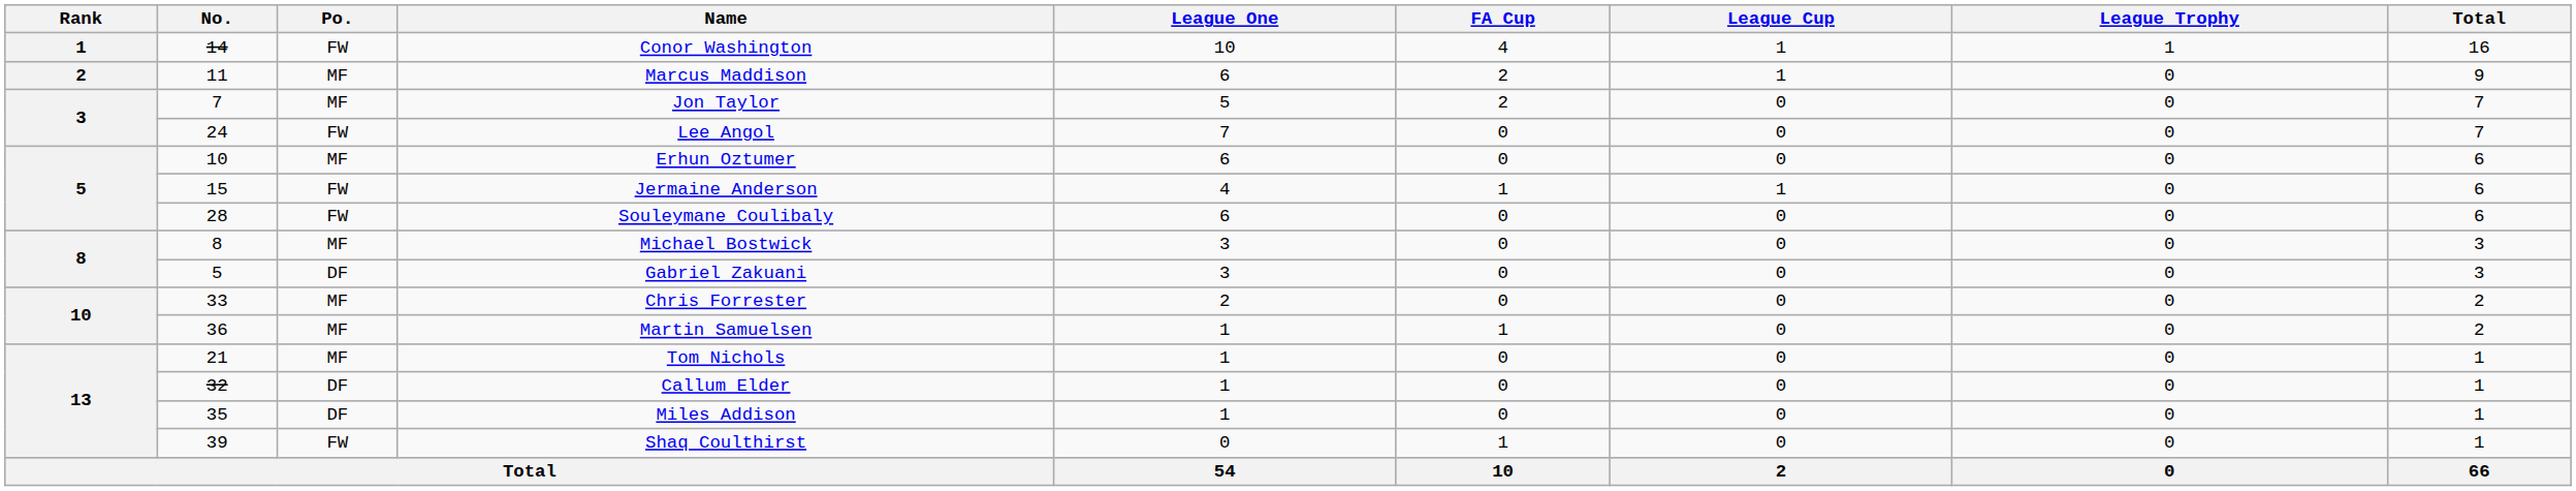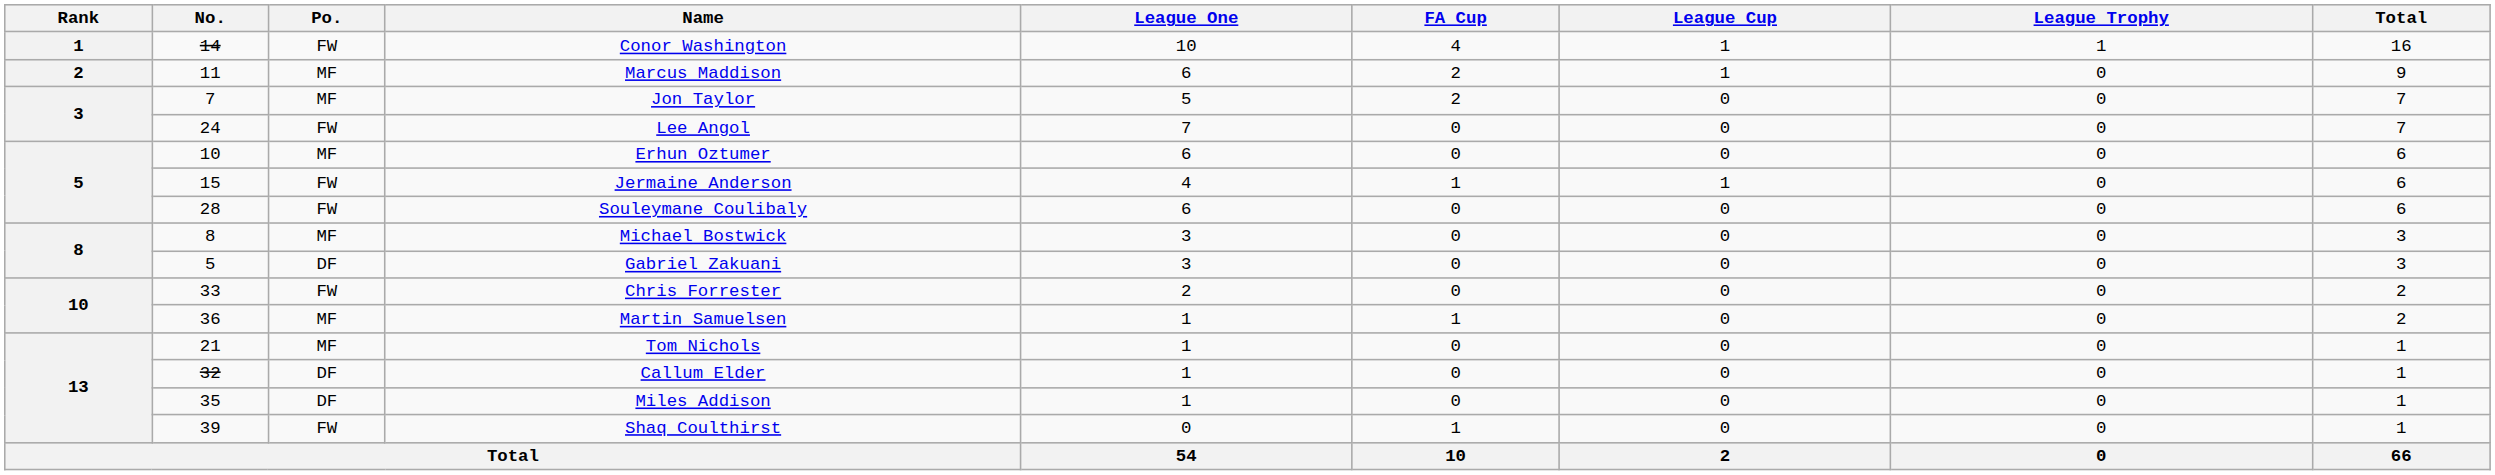 <table class="wikitable" style="text-align:center; font-size:85%; width:100%;">
 <tr>
 <th>Rank</th>
 <th>No.</th>
 <th>Po.</th>
 <th>Name</th>
 <th><a href='#'>League One</a></th>
 <th><a href='#'>FA Cup</a></th>
 <th><a href='#'>League Cup</a></th>
 <th><a href='#'>League Trophy</a></th>
 <th>Total</th>
 </tr>
 <tr>
 <th rowspan=1>1</th>
 <td><s>14</s></td>
 <td>FW</td>
 <td> <a href='#'>Conor Washington</a></td>
 <td>10</td>
 <td>4</td>
 <td>1</td>
 <td>1</td>
 <td>16</td>
 </tr>
 <tr>
 <th rowspan=1>2</th>
 <td>11</td>
 <td>MF</td>
 <td> <a href='#'>Marcus Maddison</a></td>
 <td>6</td>
 <td>2</td>
 <td>1</td>
 <td>0</td>
 <td>9</td>
 </tr>
 <tr>
 <th rowspan=2>3</th>
 <td>7</td>
 <td>MF</td>
 <td> <a href='#'>Jon Taylor</a></td>
 <td>5</td>
 <td>2</td>
 <td>0</td>
 <td>0</td>
 <td>7</td>
 </tr>
 <tr>
 <td>24</td>
 <td>FW</td>
 <td> <a href='#'>Lee Angol</a></td>
 <td>7</td>
 <td>0</td>
 <td>0</td>
 <td>0</td>
 <td>7</td>
 </tr>
 <tr>
 <th rowspan=3>5</th>
 <td>10</td>
 <td>MF</td>
 <td> <a href='#'>Erhun Oztumer</a></td>
 <td>6</td>
 <td>0</td>
 <td>0</td>
 <td>0</td>
 <td>6</td>
 </tr>
 <tr>
 <td>15</td>
 <td>FW</td>
 <td> <a href='#'>Jermaine Anderson</a></td>
 <td>4</td>
 <td>1</td>
 <td>1</td>
 <td>0</td>
 <td>6</td>
 </tr>
 <tr>
 <td>28</td>
 <td>FW</td>
 <td> <a href='#'>Souleymane Coulibaly</a></td>
 <td>6</td>
 <td>0</td>
 <td>0</td>
 <td>0</td>
 <td>6</td>
 </tr>
 <tr>
 <th rowspan=2>8</th>
 <td>8</td>
 <td>MF</td>
 <td> <a href='#'>Michael Bostwick</a></td>
 <td>3</td>
 <td>0</td>
 <td>0</td>
 <td>0</td>
 <td>3</td>
 </tr>
 <tr>
 <td>5</td>
 <td>DF</td>
 <td> <a href='#'>Gabriel Zakuani</a></td>
 <td>3</td>
 <td>0</td>
 <td>0</td>
 <td>0</td>
 <td>3</td>
 </tr>
 <tr>
 <th rowspan=2>10</th>
 <td>33</td>
-<td>MF</td>
+<td>FW</td>
 <td> <a href='#'>Chris Forrester</a></td>
 <td>2</td>
 <td>0</td>
 <td>0</td>
 <td>0</td>
 <td>2</td>
 </tr>
 <tr>
 <td>36</td>
 <td>MF</td>
 <td> <a href='#'>Martin Samuelsen</a></td>
 <td>1</td>
 <td>1</td>
 <td>0</td>
 <td>0</td>
 <td>2</td>
 </tr>
 <tr>
 <th rowspan=4>13</th>
 <td>21</td>
 <td>MF</td>
 <td> <a href='#'>Tom Nichols</a></td>
 <td>1</td>
 <td>0</td>
 <td>0</td>
 <td>0</td>
 <td>1</td>
 </tr>
 <tr>
 <td><s>32</s></td>
 <td>DF</td>
 <td> <a href='#'>Callum Elder</a></td>
 <td>1</td>
 <td>0</td>
 <td>0</td>
 <td>0</td>
 <td>1</td>
 </tr>
 <tr>
 <td>35</td>
 <td>DF</td>
 <td> <a href='#'>Miles Addison</a></td>
 <td>1</td>
 <td>0</td>
 <td>0</td>
 <td>0</td>
 <td>1</td>
 </tr>
 <tr>
 <td>39</td>
 <td>FW</td>
 <td> <a href='#'>Shaq Coulthirst</a></td>
 <td>0</td>
 <td>1</td>
 <td>0</td>
 <td>0</td>
 <td>1</td>
 </tr>
 <tr>
 <th colspan=4>Total</th>
 <th>54</th>
 <th>10</th>
 <th>2</th>
 <th>0</th>
 <th>66</th>
 </tr>
 </table>
